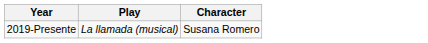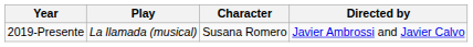 <table class="wikitable">
 <tr>
 <th>Year</th>
 <th>Play</th>
 <th>Character</th>
+<th>Directed by</th>
 </tr>
 <tr>
 <td>2019-Presente</td>
 <td><em>La llamada (musical)</em></td>
 <td>Susana Romero</td>
+<td><a href='#'>Javier Ambrossi</a> and <a href='#'>Javier Calvo</a></td>
 </tr>
 </table>
